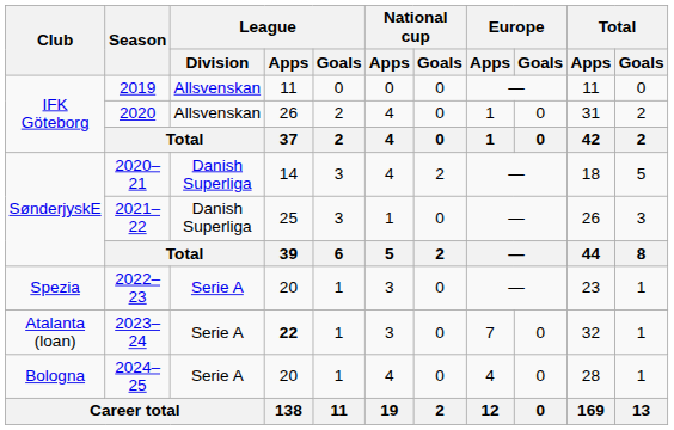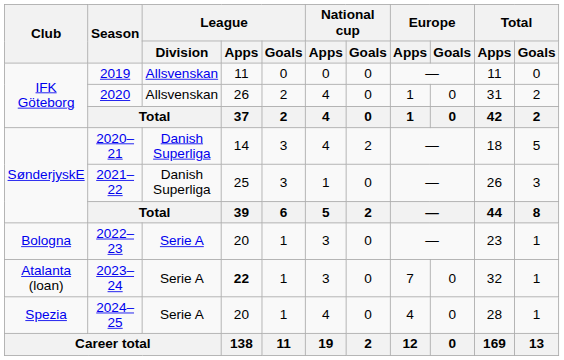 <table class="wikitable" style="text-align:center">
 <tr>
 <th rowspan="2">Club</th>
 <th rowspan="2">Season</th>
 <th colspan="3">League</th>
 <th colspan="2">National cup</th>
 <th colspan="2">Europe</th>
 <th colspan="2">Total</th>
 </tr>
 <tr>
 <th>Division</th>
 <th>Apps</th>
 <th>Goals</th>
 <th>Apps</th>
 <th>Goals</th>
 <th>Apps</th>
 <th>Goals</th>
 <th>Apps</th>
 <th>Goals</th>
 </tr>
 <tr>
 <td rowspan="3"><a href='#'>IFK Göteborg</a></td>
 <td><a href='#'>2019</a></td>
 <td><a href='#'>Allsvenskan</a></td>
 <td>11</td>
 <td>0</td>
 <td>0</td>
 <td>0</td>
 <td colspan="2">—</td>
 <td>11</td>
 <td>0</td>
 </tr>
 <tr>
 <td><a href='#'>2020</a></td>
 <td>Allsvenskan</td>
 <td>26</td>
 <td>2</td>
 <td>4</td>
 <td>0</td>
 <td>1</td>
 <td>0</td>
 <td>31</td>
 <td>2</td>
 </tr>
 <tr>
 <th colspan="2">Total</th>
 <th>37</th>
 <th>2</th>
 <th>4</th>
 <th>0</th>
 <th>1</th>
 <th>0</th>
 <th>42</th>
 <th>2</th>
 </tr>
 <tr>
 <td rowspan="3"><a href='#'>SønderjyskE</a></td>
 <td><a href='#'>2020–21</a></td>
 <td><a href='#'>Danish Superliga</a></td>
 <td>14</td>
 <td>3</td>
 <td>4</td>
 <td>2</td>
 <td colspan="2">—</td>
 <td>18</td>
 <td>5</td>
 </tr>
 <tr>
 <td><a href='#'>2021–22</a></td>
 <td>Danish Superliga</td>
 <td>25</td>
 <td>3</td>
 <td>1</td>
 <td>0</td>
 <td colspan="2">—</td>
 <td>26</td>
 <td>3</td>
 </tr>
 <tr>
 <th colspan="2">Total</th>
 <th>39</th>
 <th>6</th>
 <th>5</th>
 <th>2</th>
 <th colspan="2">—</th>
 <th>44</th>
 <th>8</th>
 </tr>
 <tr>
-<td><a href='#'>Spezia</a></td>
+<td><a href='#'>Bologna</a></td>
 <td><a href='#'>2022–23</a></td>
 <td><a href='#'>Serie A</a></td>
 <td>20</td>
 <td>1</td>
 <td>3</td>
 <td>0</td>
 <td colspan="2">—</td>
 <td>23</td>
 <td>1</td>
 </tr>
 <tr>
 <td><a href='#'>Atalanta</a> (loan)</td>
 <td><a href='#'>2023–24</a></td>
 <td>Serie A</td>
 <td><strong>22</strong></td>
 <td>1</td>
 <td>3</td>
 <td>0</td>
 <td>7</td>
 <td>0</td>
 <td>32</td>
 <td>1</td>
 </tr>
 <tr>
-<td><a href='#'>Bologna</a></td>
+<td><a href='#'>Spezia</a></td>
 <td><a href='#'>2024–25</a></td>
 <td>Serie A</td>
 <td>20</td>
 <td>1</td>
 <td>4</td>
 <td>0</td>
 <td>4</td>
 <td>0</td>
 <td>28</td>
 <td>1</td>
 </tr>
 <tr>
 <th colspan="3">Career total</th>
 <th>138</th>
 <th>11</th>
 <th>19</th>
 <th>2</th>
 <th>12</th>
 <th>0</th>
 <th>169</th>
 <th>13</th>
 </tr>
 </table>
